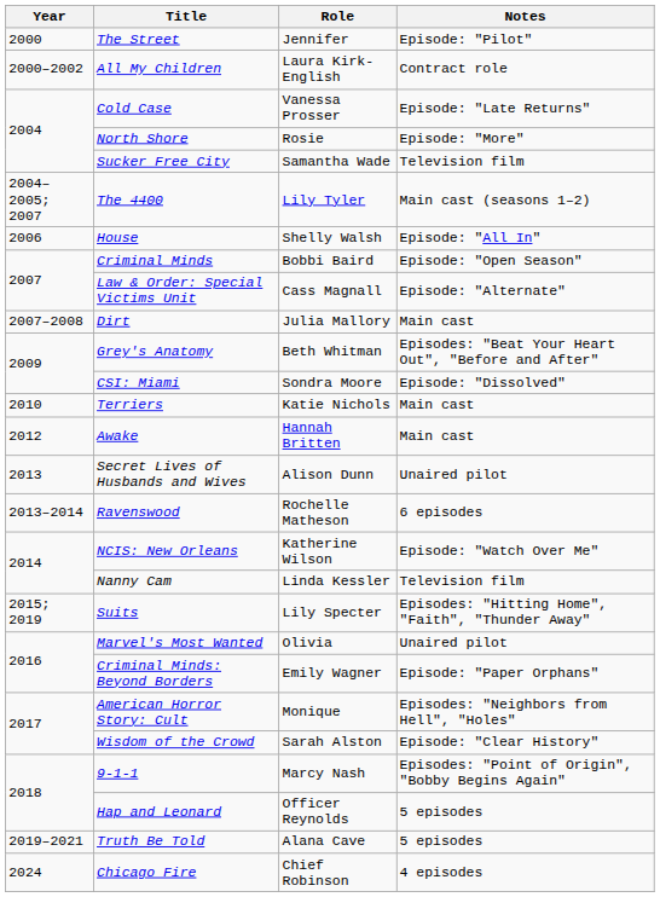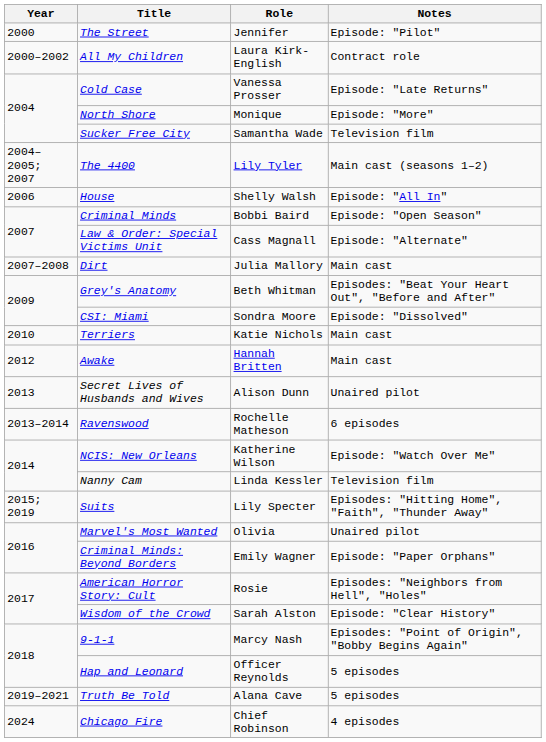 <table class="wikitable sortable">
 <tr>
 <th>Year</th>
 <th>Title</th>
 <th>Role</th>
 <th class="unsortable">Notes</th>
 </tr>
 <tr>
 <td>2000</td>
 <td data-sort-value="Street, The"><em><a href='#'>The Street</a></em></td>
 <td>Jennifer</td>
 <td>Episode: "Pilot"</td>
 </tr>
 <tr>
 <td>2000–2002</td>
 <td><em><a href='#'>All My Children</a></em></td>
 <td>Laura Kirk-English</td>
 <td>Contract role</td>
 </tr>
 <tr>
 <td rowspan="3">2004</td>
 <td><em><a href='#'>Cold Case</a></em></td>
 <td>Vanessa Prosser</td>
 <td>Episode: "Late Returns"</td>
 </tr>
 <tr>
 <td><em><a href='#'>North Shore</a></em></td>
-<td>Rosie</td>
+<td>Monique</td>
 <td>Episode: "More"</td>
 </tr>
 <tr>
 <td><em><a href='#'>Sucker Free City</a></em></td>
 <td>Samantha Wade</td>
 <td>Television film</td>
 </tr>
 <tr>
 <td>2004–2005; 2007</td>
 <td data-sort-value="Forty-four Hundred, The"><em><a href='#'>The 4400</a></em></td>
 <td><a href='#'>Lily Tyler</a></td>
 <td>Main cast (seasons 1–2)</td>
 </tr>
 <tr>
 <td>2006</td>
 <td><em><a href='#'>House</a></em></td>
 <td>Shelly Walsh</td>
 <td>Episode: "<a href='#'>All In</a>"</td>
 </tr>
 <tr>
 <td rowspan="2">2007</td>
 <td><em><a href='#'>Criminal Minds</a></em></td>
 <td>Bobbi Baird</td>
 <td>Episode: "Open Season"</td>
 </tr>
 <tr>
 <td><em><a href='#'>Law & Order: Special Victims Unit</a></em></td>
 <td>Cass Magnall</td>
 <td>Episode: "Alternate"</td>
 </tr>
 <tr>
 <td>2007–2008</td>
 <td><em><a href='#'>Dirt</a></em></td>
 <td>Julia Mallory</td>
 <td>Main cast</td>
 </tr>
 <tr>
 <td rowspan="2">2009</td>
 <td><em><a href='#'>Grey's Anatomy</a></em></td>
 <td>Beth Whitman</td>
 <td>Episodes: "Beat Your Heart Out", "Before and After"</td>
 </tr>
 <tr>
 <td><em><a href='#'>CSI: Miami</a></em></td>
 <td>Sondra Moore</td>
 <td>Episode: "Dissolved"</td>
 </tr>
 <tr>
 <td>2010</td>
 <td><em><a href='#'>Terriers</a></em></td>
 <td>Katie Nichols</td>
 <td>Main cast</td>
 </tr>
 <tr>
 <td>2012</td>
 <td><em><a href='#'>Awake</a></em></td>
 <td><a href='#'>Hannah Britten</a></td>
 <td>Main cast</td>
 </tr>
 <tr>
 <td>2013</td>
 <td><em>Secret Lives of Husbands and Wives</em></td>
 <td>Alison Dunn</td>
 <td>Unaired pilot</td>
 </tr>
 <tr>
 <td>2013–2014</td>
 <td><em><a href='#'>Ravenswood</a></em></td>
 <td>Rochelle Matheson</td>
 <td>6 episodes</td>
 </tr>
 <tr>
 <td rowspan="2">2014</td>
 <td><em><a href='#'>NCIS: New Orleans</a></em></td>
 <td>Katherine Wilson</td>
 <td>Episode: "Watch Over Me"</td>
 </tr>
 <tr>
 <td><em>Nanny Cam</em></td>
 <td>Linda Kessler</td>
 <td>Television film</td>
 </tr>
 <tr>
 <td>2015; 2019</td>
 <td><em><a href='#'>Suits</a></em></td>
 <td>Lily Specter</td>
 <td>Episodes: "Hitting Home", "Faith", "Thunder Away"</td>
 </tr>
 <tr>
 <td rowspan="2">2016</td>
 <td><em><a href='#'>Marvel's Most Wanted</a></em></td>
 <td>Olivia</td>
 <td>Unaired pilot</td>
 </tr>
 <tr>
 <td><em><a href='#'>Criminal Minds: Beyond Borders</a></em></td>
 <td>Emily Wagner</td>
 <td>Episode: "Paper Orphans"</td>
 </tr>
 <tr>
 <td rowspan="2">2017</td>
 <td><em><a href='#'>American Horror Story: Cult</a></em></td>
-<td>Monique</td>
+<td>Rosie</td>
 <td>Episodes: "Neighbors from Hell", "Holes"</td>
 </tr>
 <tr>
 <td><em><a href='#'>Wisdom of the Crowd</a></em></td>
 <td>Sarah Alston</td>
 <td>Episode: "Clear History"</td>
 </tr>
 <tr>
 <td rowspan="2">2018</td>
 <td data-sort-value="Nine-one-one"><em><a href='#'>9-1-1</a></em></td>
 <td>Marcy Nash</td>
 <td>Episodes: "Point of Origin", "Bobby Begins Again"</td>
 </tr>
 <tr>
 <td><em><a href='#'>Hap and Leonard</a></em></td>
 <td>Officer Reynolds</td>
 <td>5 episodes</td>
 </tr>
 <tr>
 <td>2019–2021</td>
 <td><em><a href='#'>Truth Be Told</a></em></td>
 <td>Alana Cave</td>
 <td>5 episodes</td>
 </tr>
 <tr>
 <td>2024</td>
 <td><em><a href='#'>Chicago Fire</a></em></td>
 <td>Chief Robinson</td>
 <td>4 episodes</td>
 </tr>
 </table>
